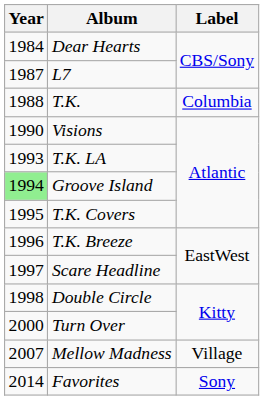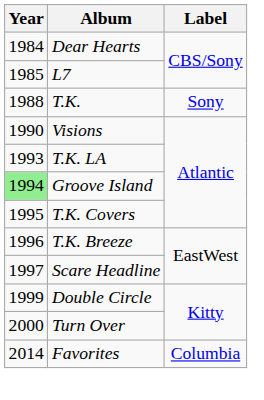 <table class="wikitable">
 <tr>
 <th>Year</th>
 <th>Album</th>
 <th>Label</th>
 </tr>
 <tr>
 <td align=center>1984</td>
 <td><em>Dear Hearts</em></td>
 <td align=center rowspan=2><a href='#'>CBS/Sony</a></td>
 </tr>
 <tr>
-<td align=center>1987</td>
+<td align=center>1985</td>
 <td><em>L7</em></td>
 </tr>
 <tr>
 <td align=center>1988</td>
 <td><em>T.K.</em></td>
-<td align=center><a href='#'>Columbia</a></td>
+<td align=center><a href='#'>Sony</a></td>
 </tr>
 <tr>
 <td align=center>1990</td>
 <td><em>Visions</em></td>
 <td align=center rowspan=4><a href='#'>Atlantic</a></td>
 </tr>
 <tr>
 <td align=center>1993</td>
 <td><em>T.K. LA</em></td>
 </tr>
 <tr>
 <td align=center style="background: lightgreen;">1994</td>
 <td><em>Groove Island</em></td>
 </tr>
 <tr>
 <td align=center>1995</td>
 <td><em>T.K. Covers</em></td>
 </tr>
 <tr>
 <td align=center>1996</td>
 <td><em>T.K. Breeze</em></td>
 <td align=center rowspan=2>EastWest</td>
 </tr>
 <tr>
 <td align=center>1997</td>
 <td><em>Scare Headline</em></td>
 </tr>
 <tr>
-<td align=center>1998</td>
+<td align=center>1999</td>
 <td><em>Double Circle</em></td>
 <td align=center rowspan=2><a href='#'>Kitty</a></td>
 </tr>
 <tr>
 <td align=center>2000</td>
 <td><em>Turn Over</em></td>
 </tr>
 <tr>
-<td align=center>2007</td>
-<td><em>Mellow Madness</em></td>
-<td align=center>Village</td>
-</tr>
-<tr>
 <td align=center>2014</td>
 <td><em>Favorites</em></td>
-<td align=center><a href='#'>Sony</a></td>
+<td align=center><a href='#'>Columbia</a></td>
 </tr>
 </table>
